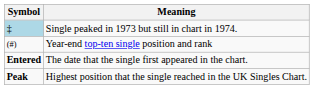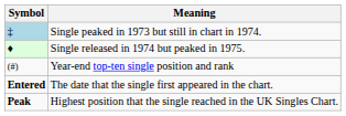 <table Class="wikitable">
 <tr>
 <th>Symbol</th>
 <th>Meaning</th>
 </tr>
 <tr>
 <td bgcolor=lightblue>‡</td>
 <td>Single peaked in 1973 but still in chart in 1974.</td>
+</tr>
+<tr>
+<td bgcolor=#DDFFDD>♦</td>
+<td>Single released in 1974 but peaked in 1975.</td>
 </tr>
 <tr>
 <td><small>(#)</small></td>
 <td>Year-end <a href='#'>top-ten single</a> position and rank</td>
 </tr>
 <tr>
 <td><strong>Entered</strong></td>
 <td>The date that the single first appeared in the chart.</td>
 </tr>
 <tr>
 <td><strong>Peak</strong></td>
 <td>Highest position that the single reached in the UK Singles Chart.</td>
 </tr>
 </table>
